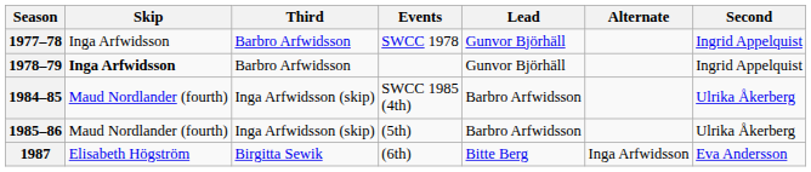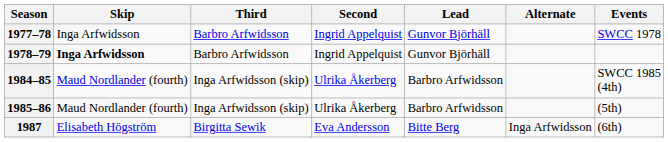 <table class="wikitable">
 <tr>
 <th scope="col">Season</th>
 <th scope="col">Skip</th>
 <th scope="col">Third</th>
-<th scope="col">Events</th>
+<th scope="col">Second</th>
 <th scope="col">Lead</th>
 <th scope="col">Alternate</th>
-<th scope="col">Second</th>
+<th scope="col">Events</th>
 </tr>
 <tr>
 <th scope="row">1977–78</th>
 <td>Inga Arfwidsson</td>
 <td><a href='#'>Barbro Arfwidsson</a></td>
-<td><a href='#'>SWCC</a> 1978 </td>
+<td><a href='#'>Ingrid Appelquist</a></td>
 <td><a href='#'>Gunvor Björhäll</a></td>
 <td></td>
-<td><a href='#'>Ingrid Appelquist</a></td>
+<td><a href='#'>SWCC</a> 1978 </td>
 </tr>
 <tr>
 <th scope="row">1978–79</th>
 <td><strong>Inga Arfwidsson</strong></td>
 <td>Barbro Arfwidsson</td>
-<td> </td>
+<td>Ingrid Appelquist</td>
 <td>Gunvor Björhäll</td>
 <td></td>
-<td>Ingrid Appelquist</td>
+<td> </td>
 </tr>
 <tr>
 <th scope="row">1984–85</th>
 <td><a href='#'>Maud Nordlander</a> (fourth)</td>
 <td>Inga Arfwidsson (skip)</td>
-<td>SWCC 1985 <br> (4th)</td>
+<td><a href='#'>Ulrika Åkerberg</a></td>
 <td>Barbro Arfwidsson</td>
 <td></td>
-<td><a href='#'>Ulrika Åkerberg</a></td>
+<td>SWCC 1985 <br> (4th)</td>
 </tr>
 <tr>
 <th scope="row">1985–86</th>
 <td>Maud Nordlander (fourth)</td>
 <td>Inga Arfwidsson (skip)</td>
-<td> (5th)<br> </td>
+<td>Ulrika Åkerberg</td>
 <td>Barbro Arfwidsson</td>
 <td></td>
-<td>Ulrika Åkerberg</td>
+<td> (5th)<br> </td>
 </tr>
 <tr>
 <th scope="row">1987</th>
 <td><a href='#'>Elisabeth Högström</a></td>
 <td><a href='#'>Birgitta Sewik</a></td>
-<td> (6th)</td>
+<td><a href='#'>Eva Andersson</a></td>
 <td><a href='#'>Bitte Berg</a></td>
 <td>Inga Arfwidsson</td>
-<td><a href='#'>Eva Andersson</a></td>
+<td> (6th)</td>
 </tr>
 </table>
